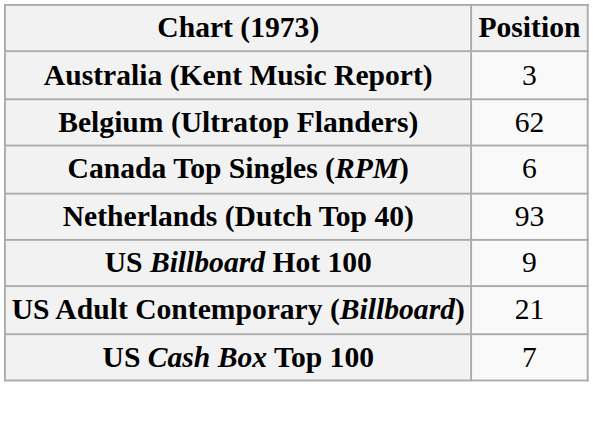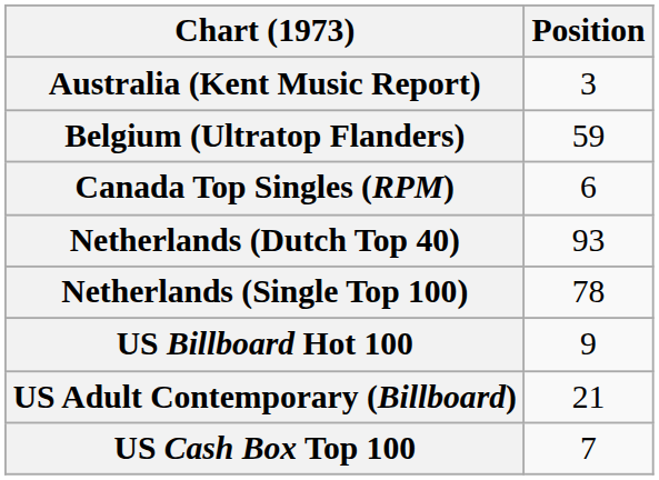 <table class="wikitable sortable plainrowheaders" style="text-align:center;">
 <tr>
 <th>Chart (1973)</th>
 <th>Position</th>
 </tr>
 <tr>
 <th scope="row">Australia (Kent Music Report)</th>
 <td>3</td>
 </tr>
 <tr>
 <th scope="row">Belgium (Ultratop Flanders)</th>
-<td>62</td>
+<td>59</td>
 </tr>
 <tr>
 <th scope="row">Canada Top Singles (<em>RPM</em>)</th>
 <td>6</td>
 </tr>
 <tr>
 <th scope="row">Netherlands (Dutch Top 40)</th>
 <td>93</td>
+</tr>
+<tr>
+<th scope="row">Netherlands (Single Top 100)</th>
+<td>78</td>
 </tr>
 <tr>
 <th scope="row">US <em>Billboard</em> Hot 100</th>
 <td>9</td>
 </tr>
 <tr>
 <th scope="row">US Adult Contemporary (<em>Billboard</em>)</th>
 <td>21</td>
 </tr>
 <tr>
 <th scope="row">US <em>Cash Box</em> Top 100</th>
 <td>7</td>
 </tr>
 </table>
